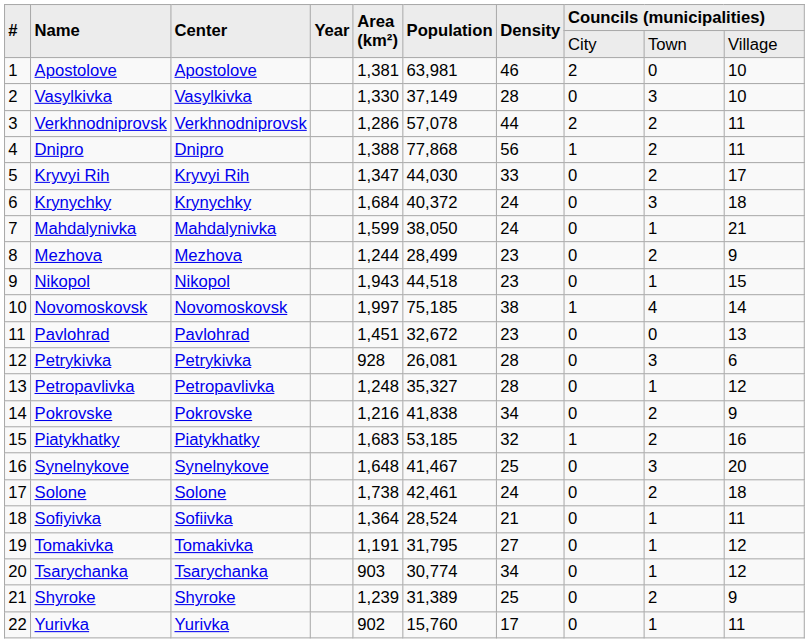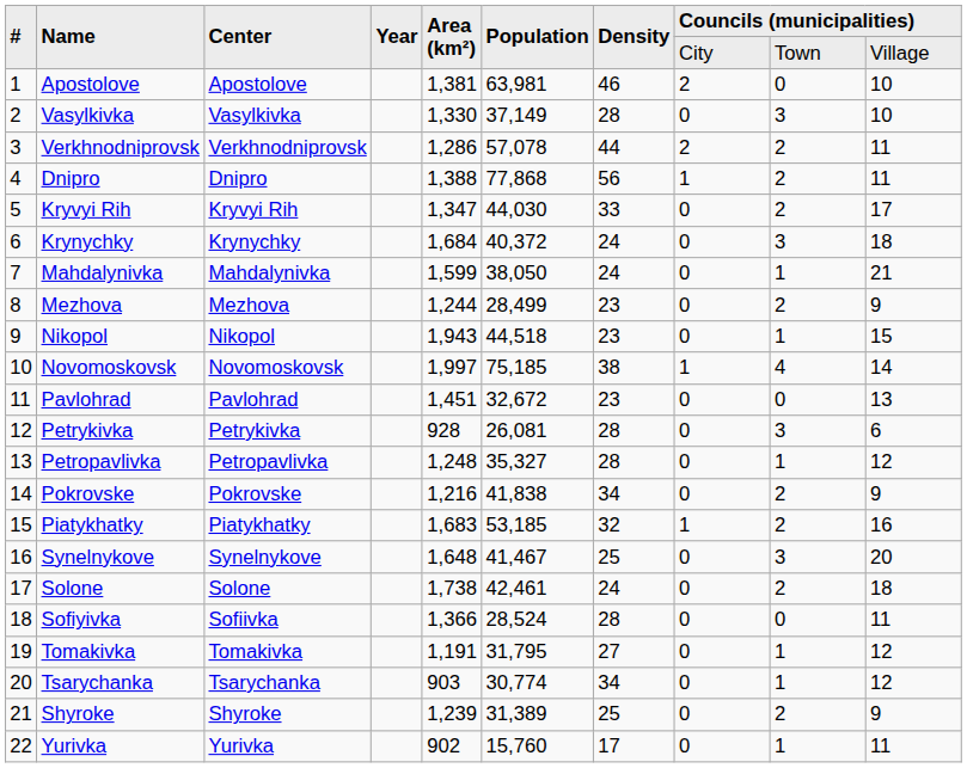 <table class="wikitable">
 <tr bgcolor="#ECECEC">
 <td rowspan=2><strong>#</strong></td>
 <td rowspan=2><strong>Name</strong></td>
 <td rowspan=2><strong>Center</strong></td>
 <td rowspan=2><strong>Year</strong></td>
 <td rowspan=2><strong>Area<br>(km²)</strong></td>
 <td rowspan=2><strong>Population</strong></td>
 <td rowspan=2><strong>Density</strong></td>
 <td colspan=3><strong>Councils (municipalities)</strong></td>
 </tr>
 <tr bgcolor="#ECECEC">
 <td width=10%>City</td>
 <td width=10%>Town</td>
 <td width=10%>Village</td>
 </tr>
 <tr>
 <td>1</td>
 <td><a href='#'>Apostolove</a></td>
 <td><a href='#'>Apostolove</a></td>
 <td></td>
 <td>1,381</td>
 <td>63,981</td>
 <td>46</td>
 <td>2</td>
 <td>0</td>
 <td>10</td>
 </tr>
 <tr>
 <td>2</td>
 <td><a href='#'>Vasylkivka</a></td>
 <td><a href='#'>Vasylkivka</a></td>
 <td></td>
 <td>1,330</td>
 <td>37,149</td>
 <td>28</td>
 <td>0</td>
 <td>3</td>
 <td>10</td>
 </tr>
 <tr>
 <td>3</td>
 <td><a href='#'>Verkhnodniprovsk</a></td>
 <td><a href='#'>Verkhnodniprovsk</a></td>
 <td></td>
 <td>1,286</td>
 <td>57,078</td>
 <td>44</td>
 <td>2</td>
 <td>2</td>
 <td>11</td>
 </tr>
 <tr>
 <td>4</td>
 <td><a href='#'>Dnipro</a></td>
 <td><a href='#'>Dnipro</a></td>
 <td></td>
 <td>1,388</td>
 <td>77,868</td>
 <td>56</td>
 <td>1</td>
 <td>2</td>
 <td>11</td>
 </tr>
 <tr>
 <td>5</td>
 <td><a href='#'>Kryvyi Rih</a></td>
 <td><a href='#'>Kryvyi Rih</a></td>
 <td></td>
 <td>1,347</td>
 <td>44,030</td>
 <td>33</td>
 <td>0</td>
 <td>2</td>
 <td>17</td>
 </tr>
 <tr>
 <td>6</td>
 <td><a href='#'>Krynychky</a></td>
 <td><a href='#'>Krynychky</a></td>
 <td></td>
 <td>1,684</td>
 <td>40,372</td>
 <td>24</td>
 <td>0</td>
 <td>3</td>
 <td>18</td>
 </tr>
 <tr>
 <td>7</td>
 <td><a href='#'>Mahdalynivka</a></td>
 <td><a href='#'>Mahdalynivka</a></td>
 <td></td>
 <td>1,599</td>
 <td>38,050</td>
 <td>24</td>
 <td>0</td>
 <td>1</td>
 <td>21</td>
 </tr>
 <tr>
 <td>8</td>
 <td><a href='#'>Mezhova</a></td>
 <td><a href='#'>Mezhova</a></td>
 <td></td>
 <td>1,244</td>
 <td>28,499</td>
 <td>23</td>
 <td>0</td>
 <td>2</td>
 <td>9</td>
 </tr>
 <tr>
 <td>9</td>
 <td><a href='#'>Nikopol</a></td>
 <td><a href='#'>Nikopol</a></td>
 <td></td>
 <td>1,943</td>
 <td>44,518</td>
 <td>23</td>
 <td>0</td>
 <td>1</td>
 <td>15</td>
 </tr>
 <tr>
 <td>10</td>
 <td><a href='#'>Novomoskovsk</a></td>
 <td><a href='#'>Novomoskovsk</a></td>
 <td></td>
 <td>1,997</td>
 <td>75,185</td>
 <td>38</td>
 <td>1</td>
 <td>4</td>
 <td>14</td>
 </tr>
 <tr>
 <td>11</td>
 <td><a href='#'>Pavlohrad</a></td>
 <td><a href='#'>Pavlohrad</a></td>
 <td></td>
 <td>1,451</td>
 <td>32,672</td>
 <td>23</td>
 <td>0</td>
 <td>0</td>
 <td>13</td>
 </tr>
 <tr>
 <td>12</td>
 <td><a href='#'>Petrykivka</a></td>
 <td><a href='#'>Petrykivka</a></td>
 <td></td>
 <td>928</td>
 <td>26,081</td>
 <td>28</td>
 <td>0</td>
 <td>3</td>
 <td>6</td>
 </tr>
 <tr>
 <td>13</td>
 <td><a href='#'>Petropavlivka</a></td>
 <td><a href='#'>Petropavlivka</a></td>
 <td></td>
 <td>1,248</td>
 <td>35,327</td>
 <td>28</td>
 <td>0</td>
 <td>1</td>
 <td>12</td>
 </tr>
 <tr>
 <td>14</td>
 <td><a href='#'>Pokrovske</a></td>
 <td><a href='#'>Pokrovske</a></td>
 <td></td>
 <td>1,216</td>
 <td>41,838</td>
 <td>34</td>
 <td>0</td>
 <td>2</td>
 <td>9</td>
 </tr>
 <tr>
 <td>15</td>
 <td><a href='#'>Piatykhatky</a></td>
 <td><a href='#'>Piatykhatky</a></td>
 <td></td>
 <td>1,683</td>
 <td>53,185</td>
 <td>32</td>
 <td>1</td>
 <td>2</td>
 <td>16</td>
 </tr>
 <tr>
 <td>16</td>
 <td><a href='#'>Synelnykove</a></td>
 <td><a href='#'>Synelnykove</a></td>
 <td></td>
 <td>1,648</td>
 <td>41,467</td>
 <td>25</td>
 <td>0</td>
 <td>3</td>
 <td>20</td>
 </tr>
 <tr>
 <td>17</td>
 <td><a href='#'>Solone</a></td>
 <td><a href='#'>Solone</a></td>
 <td></td>
 <td>1,738</td>
 <td>42,461</td>
 <td>24</td>
 <td>0</td>
 <td>2</td>
 <td>18</td>
 </tr>
 <tr>
 <td>18</td>
 <td><a href='#'>Sofiyivka</a></td>
 <td><a href='#'>Sofiivka</a></td>
 <td></td>
-<td>1,364</td>
+<td>1,366</td>
 <td>28,524</td>
-<td>21</td>
+<td>28</td>
 <td>0</td>
-<td>1</td>
+<td>0</td>
 <td>11</td>
 </tr>
 <tr>
 <td>19</td>
 <td><a href='#'>Tomakivka</a></td>
 <td><a href='#'>Tomakivka</a></td>
 <td></td>
 <td>1,191</td>
 <td>31,795</td>
 <td>27</td>
 <td>0</td>
 <td>1</td>
 <td>12</td>
 </tr>
 <tr>
 <td>20</td>
 <td><a href='#'>Tsarychanka</a></td>
 <td><a href='#'>Tsarychanka</a></td>
 <td></td>
 <td>903</td>
 <td>30,774</td>
 <td>34</td>
 <td>0</td>
 <td>1</td>
 <td>12</td>
 </tr>
 <tr>
 <td>21</td>
 <td><a href='#'>Shyroke</a></td>
 <td><a href='#'>Shyroke</a></td>
 <td></td>
 <td>1,239</td>
 <td>31,389</td>
 <td>25</td>
 <td>0</td>
 <td>2</td>
 <td>9</td>
 </tr>
 <tr>
 <td>22</td>
 <td><a href='#'>Yurivka</a></td>
 <td><a href='#'>Yurivka</a></td>
 <td></td>
 <td>902</td>
 <td>15,760</td>
 <td>17</td>
 <td>0</td>
 <td>1</td>
 <td>11</td>
 </tr>
 </table>
